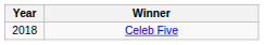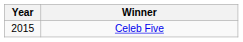 <table class="wikitable" style="text-align: center">
 <tr>
 <th width="50">Year</th>
 <th width="300">Winner</th>
 </tr>
 <tr>
-<td>2018</td>
+<td>2015</td>
 <td><a href='#'>Celeb Five</a></td>
 </tr>
 </table>
